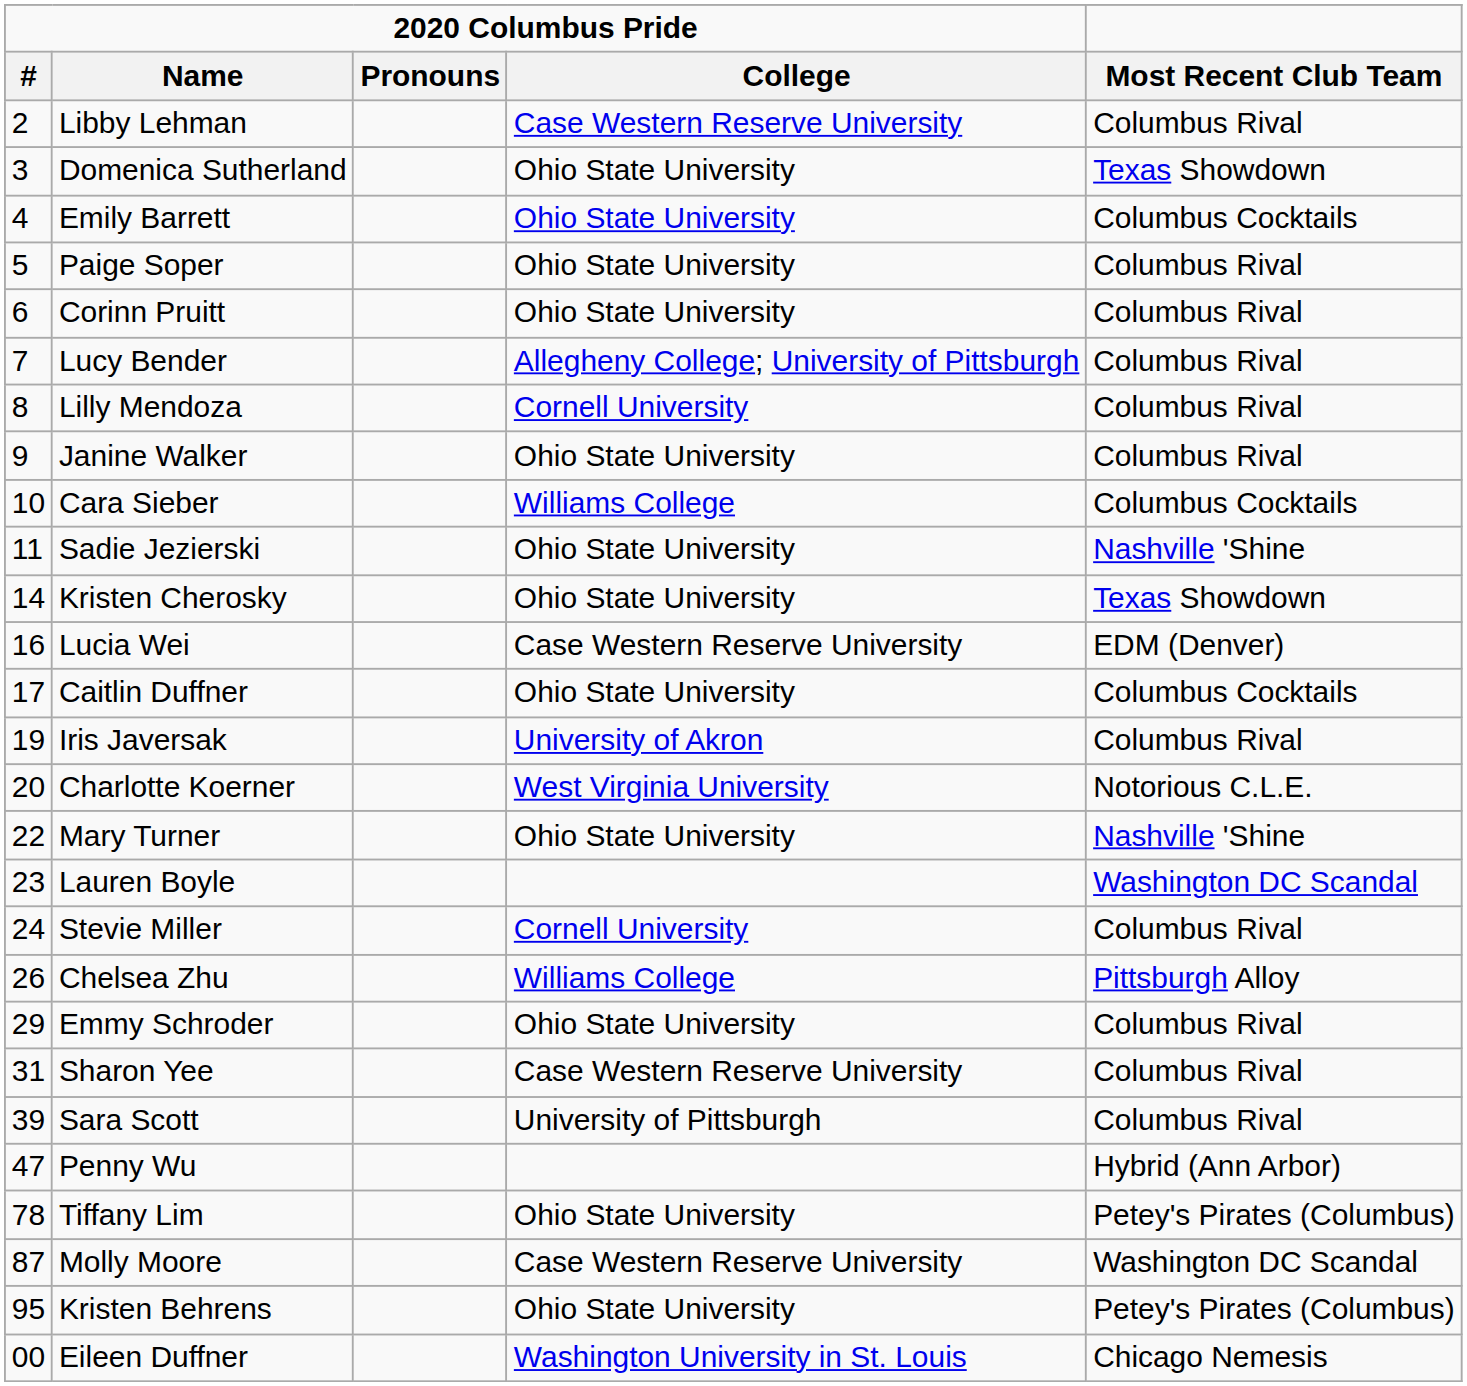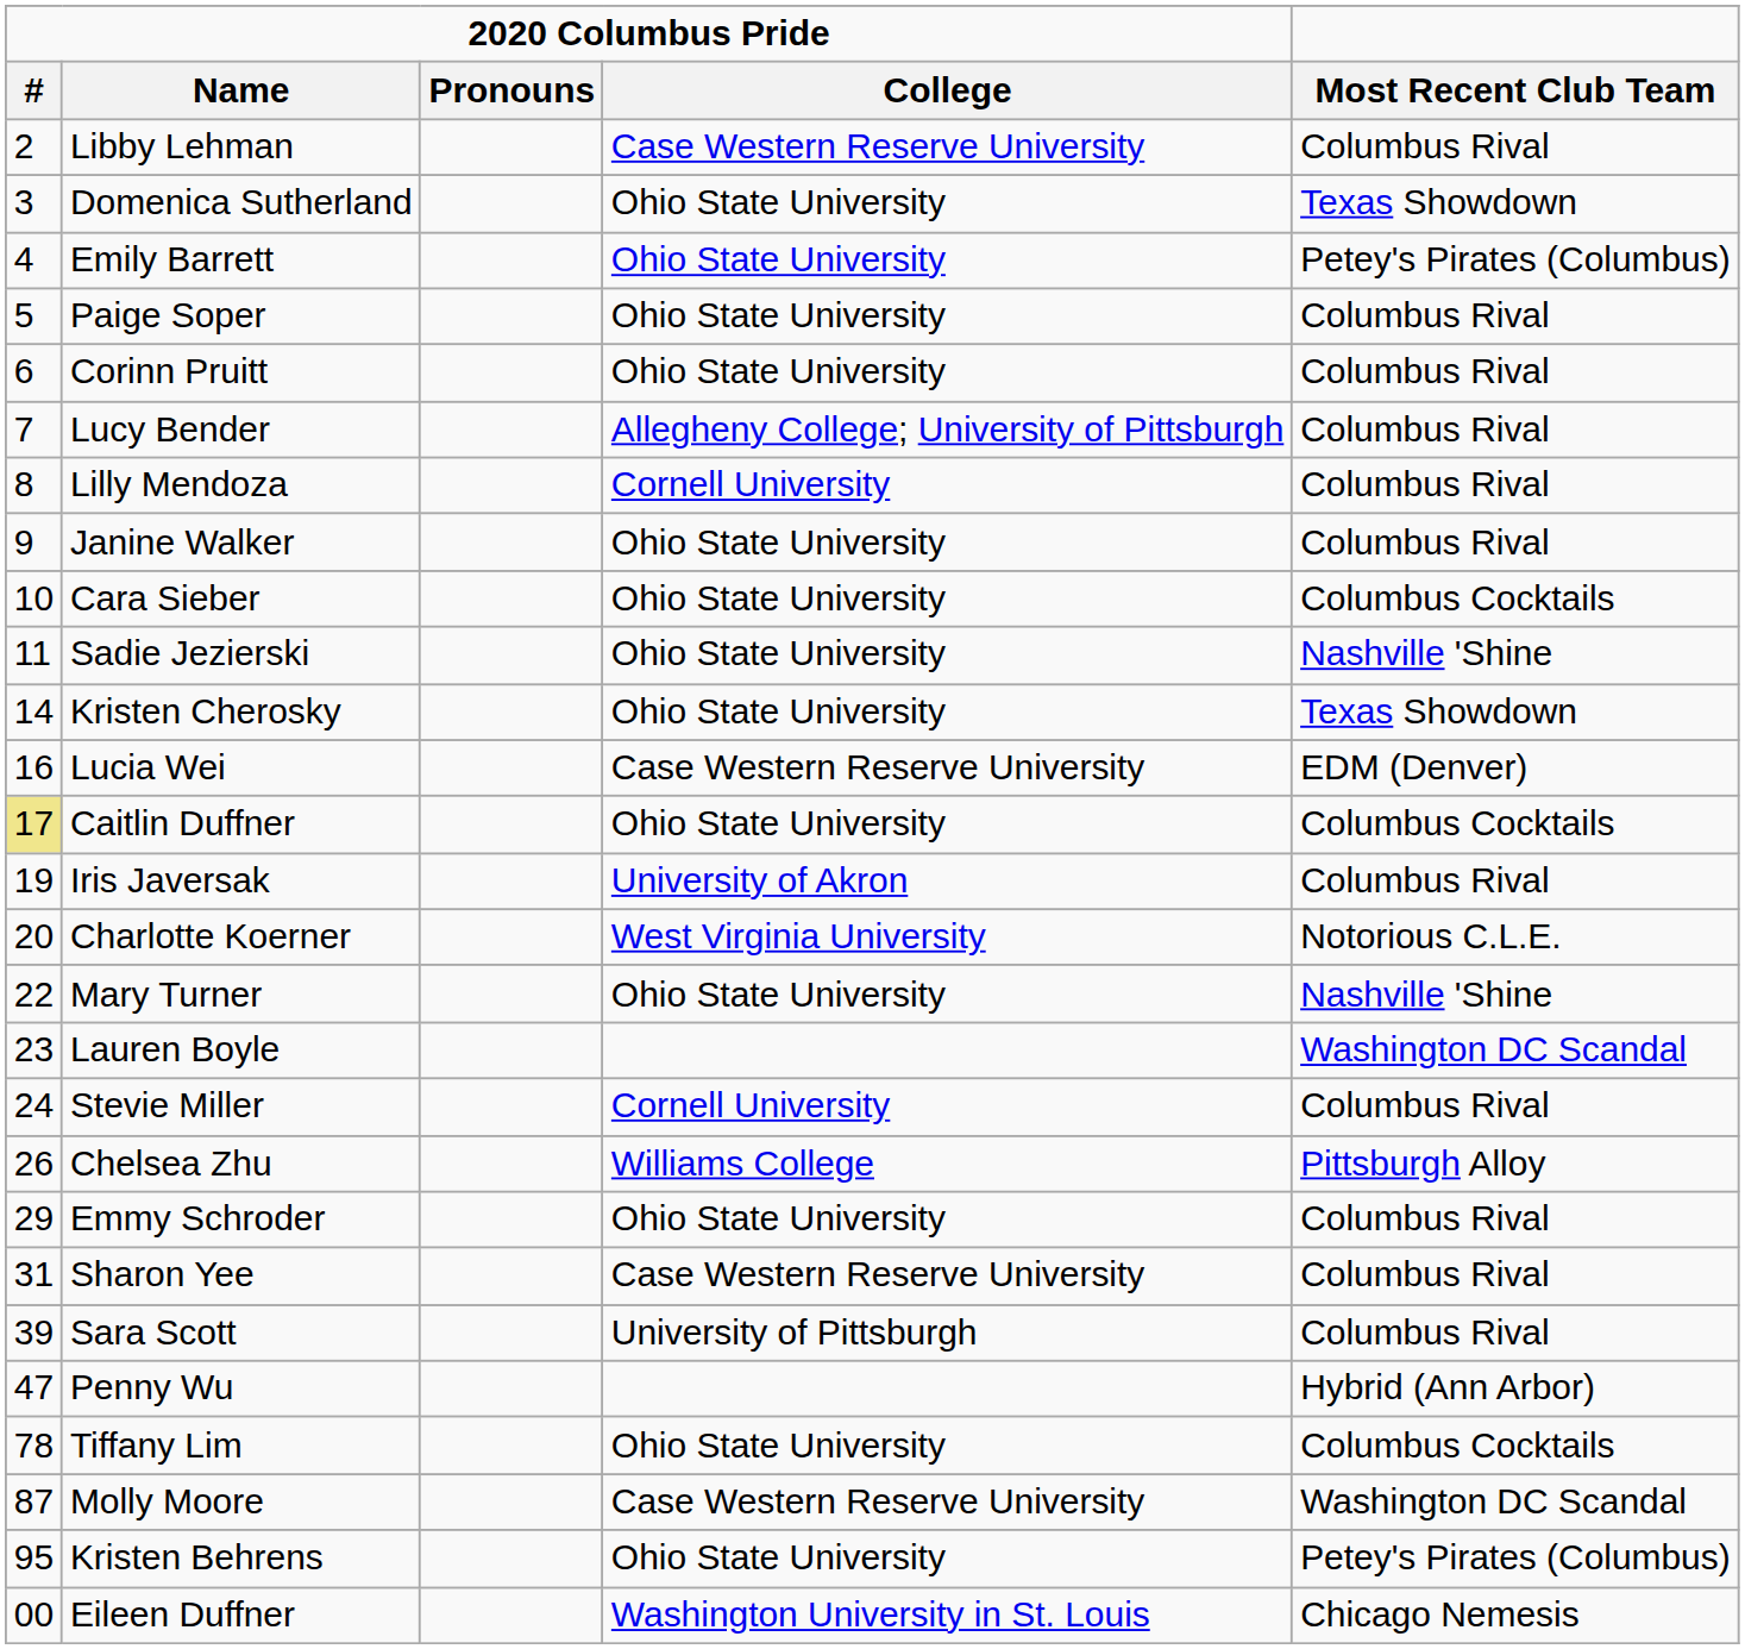 <table class="wikitable sortable">
 <tr>
 <td colspan="4" style="color:black; text-align:center"><strong>2020 Columbus Pride</strong></td>
 <td></td>
 </tr>
 <tr>
 <th>#</th>
 <th>Name</th>
 <th>Pronouns</th>
 <th>College</th>
 <th>Most Recent Club Team</th>
 </tr>
 <tr>
 <td>2</td>
 <td>Libby Lehman</td>
 <td></td>
 <td><a href='#'>Case Western Reserve University</a></td>
 <td>Columbus Rival</td>
 </tr>
 <tr>
 <td>3</td>
 <td>Domenica Sutherland</td>
 <td></td>
 <td>Ohio State University</td>
 <td><a href='#'>Texas</a> Showdown</td>
 </tr>
 <tr>
 <td>4</td>
 <td>Emily Barrett</td>
 <td></td>
 <td><a href='#'>Ohio State University</a></td>
-<td>Columbus Cocktails</td>
+<td>Petey's Pirates (Columbus)</td>
 </tr>
 <tr>
 <td>5</td>
 <td>Paige Soper</td>
 <td></td>
 <td>Ohio State University</td>
 <td>Columbus Rival</td>
 </tr>
 <tr>
 <td>6</td>
 <td>Corinn Pruitt</td>
 <td></td>
 <td>Ohio State University</td>
 <td>Columbus Rival</td>
 </tr>
 <tr>
 <td>7</td>
 <td>Lucy Bender</td>
 <td></td>
 <td><a href='#'>Allegheny College</a>; <a href='#'>University of Pittsburgh</a></td>
 <td>Columbus Rival</td>
 </tr>
 <tr>
 <td>8</td>
 <td>Lilly Mendoza</td>
 <td></td>
 <td><a href='#'>Cornell University</a></td>
 <td>Columbus Rival</td>
 </tr>
 <tr>
 <td>9</td>
 <td>Janine Walker</td>
 <td></td>
 <td>Ohio State University</td>
 <td>Columbus Rival</td>
 </tr>
 <tr>
 <td>10</td>
 <td>Cara Sieber</td>
 <td></td>
-<td><a href='#'>Williams College</a></td>
+<td>Ohio State University</td>
 <td>Columbus Cocktails</td>
 </tr>
 <tr>
 <td>11</td>
 <td>Sadie Jezierski</td>
 <td></td>
 <td>Ohio State University</td>
 <td><a href='#'>Nashville</a> 'Shine</td>
 </tr>
 <tr>
 <td>14</td>
 <td>Kristen Cherosky</td>
 <td></td>
 <td>Ohio State University</td>
 <td><a href='#'>Texas</a> Showdown</td>
 </tr>
 <tr>
 <td>16</td>
 <td>Lucia Wei</td>
 <td></td>
 <td>Case Western Reserve University</td>
 <td>EDM (Denver)</td>
 </tr>
 <tr>
-<td>17</td>
+<td style="background: khaki;">17</td>
 <td>Caitlin Duffner</td>
 <td></td>
 <td>Ohio State University</td>
 <td>Columbus Cocktails</td>
 </tr>
 <tr>
 <td>19</td>
 <td>Iris Javersak</td>
 <td></td>
 <td><a href='#'>University of Akron</a></td>
 <td>Columbus Rival</td>
 </tr>
 <tr>
 <td>20</td>
 <td>Charlotte Koerner</td>
 <td></td>
 <td><a href='#'>West Virginia University</a></td>
 <td>Notorious C.L.E.</td>
 </tr>
 <tr>
 <td>22</td>
 <td>Mary Turner</td>
 <td></td>
 <td>Ohio State University</td>
 <td><a href='#'>Nashville</a> 'Shine</td>
 </tr>
 <tr>
 <td>23</td>
 <td>Lauren Boyle</td>
 <td></td>
 <td></td>
 <td><a href='#'>Washington DC Scandal</a></td>
 </tr>
 <tr>
 <td>24</td>
 <td>Stevie Miller</td>
 <td></td>
 <td><a href='#'>Cornell University</a></td>
 <td>Columbus Rival</td>
 </tr>
 <tr>
 <td>26</td>
 <td>Chelsea Zhu</td>
 <td></td>
 <td><a href='#'>Williams College</a></td>
 <td><a href='#'>Pittsburgh</a> Alloy</td>
 </tr>
 <tr>
 <td>29</td>
 <td>Emmy Schroder</td>
 <td></td>
 <td>Ohio State University</td>
 <td>Columbus Rival</td>
 </tr>
 <tr>
 <td>31</td>
 <td>Sharon Yee</td>
 <td></td>
 <td>Case Western Reserve University</td>
 <td>Columbus Rival</td>
 </tr>
 <tr>
 <td>39</td>
 <td>Sara Scott</td>
 <td></td>
 <td>University of Pittsburgh</td>
 <td>Columbus Rival</td>
 </tr>
 <tr>
 <td>47</td>
 <td>Penny Wu</td>
 <td></td>
 <td></td>
 <td>Hybrid (Ann Arbor)</td>
 </tr>
 <tr>
 <td>78</td>
 <td>Tiffany Lim</td>
 <td></td>
 <td>Ohio State University</td>
-<td>Petey's Pirates (Columbus)</td>
+<td>Columbus Cocktails</td>
 </tr>
 <tr>
 <td>87</td>
 <td>Molly Moore</td>
 <td></td>
 <td>Case Western Reserve University</td>
 <td>Washington DC Scandal</td>
 </tr>
 <tr>
 <td>95</td>
 <td>Kristen Behrens</td>
 <td></td>
 <td>Ohio State University</td>
 <td>Petey's Pirates (Columbus)</td>
 </tr>
 <tr>
 <td>00</td>
 <td>Eileen Duffner</td>
 <td></td>
 <td><a href='#'>Washington University in St. Louis</a></td>
 <td>Chicago Nemesis</td>
 </tr>
 </table>
